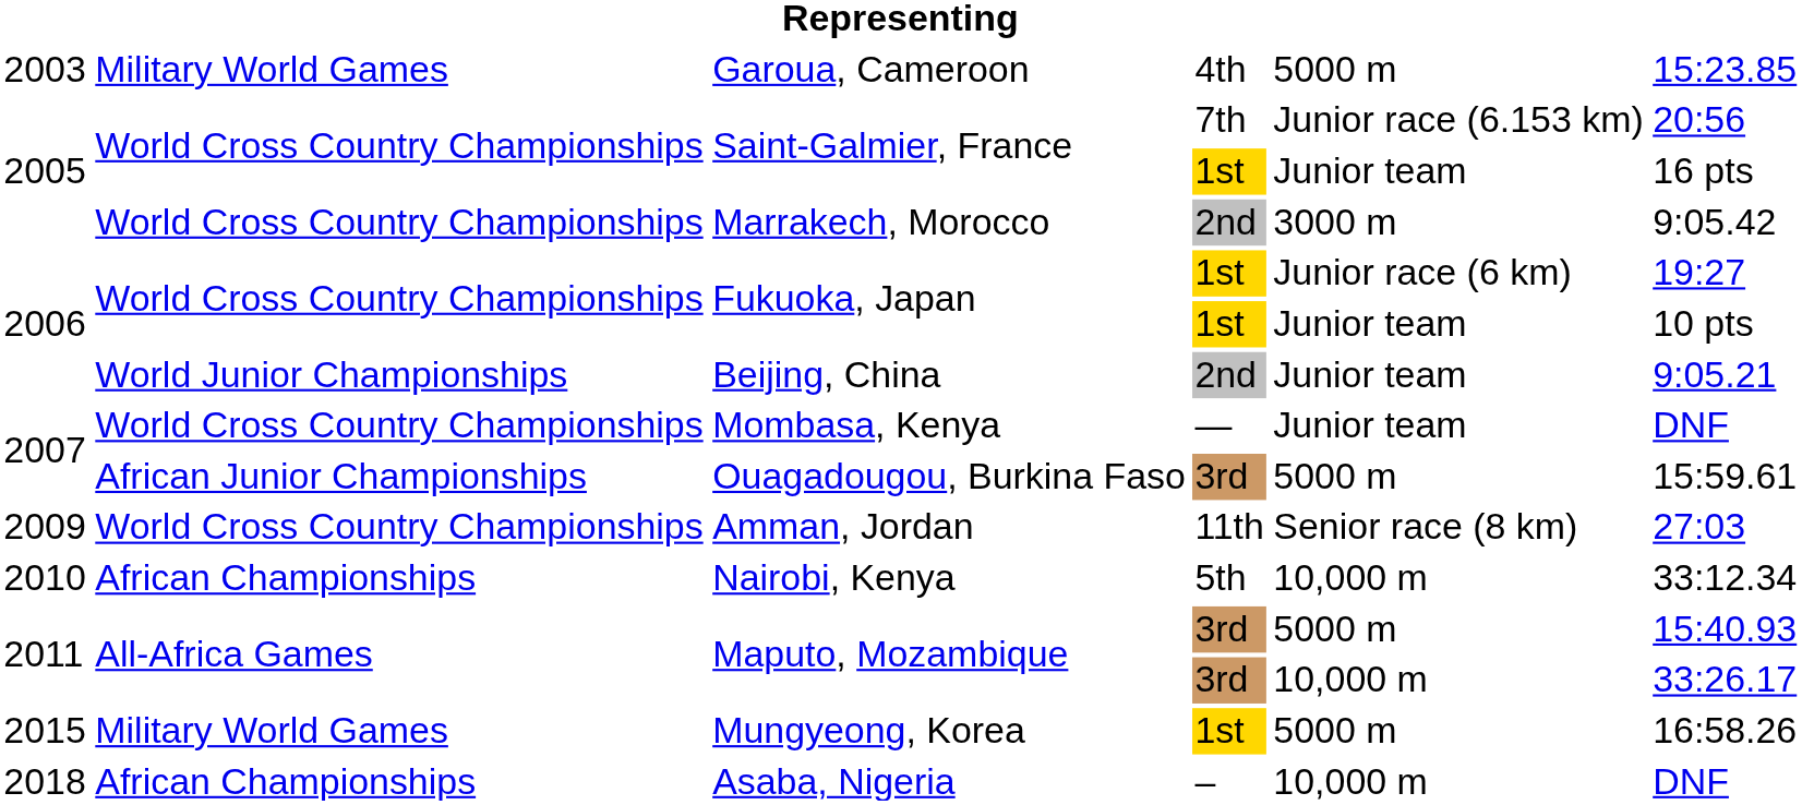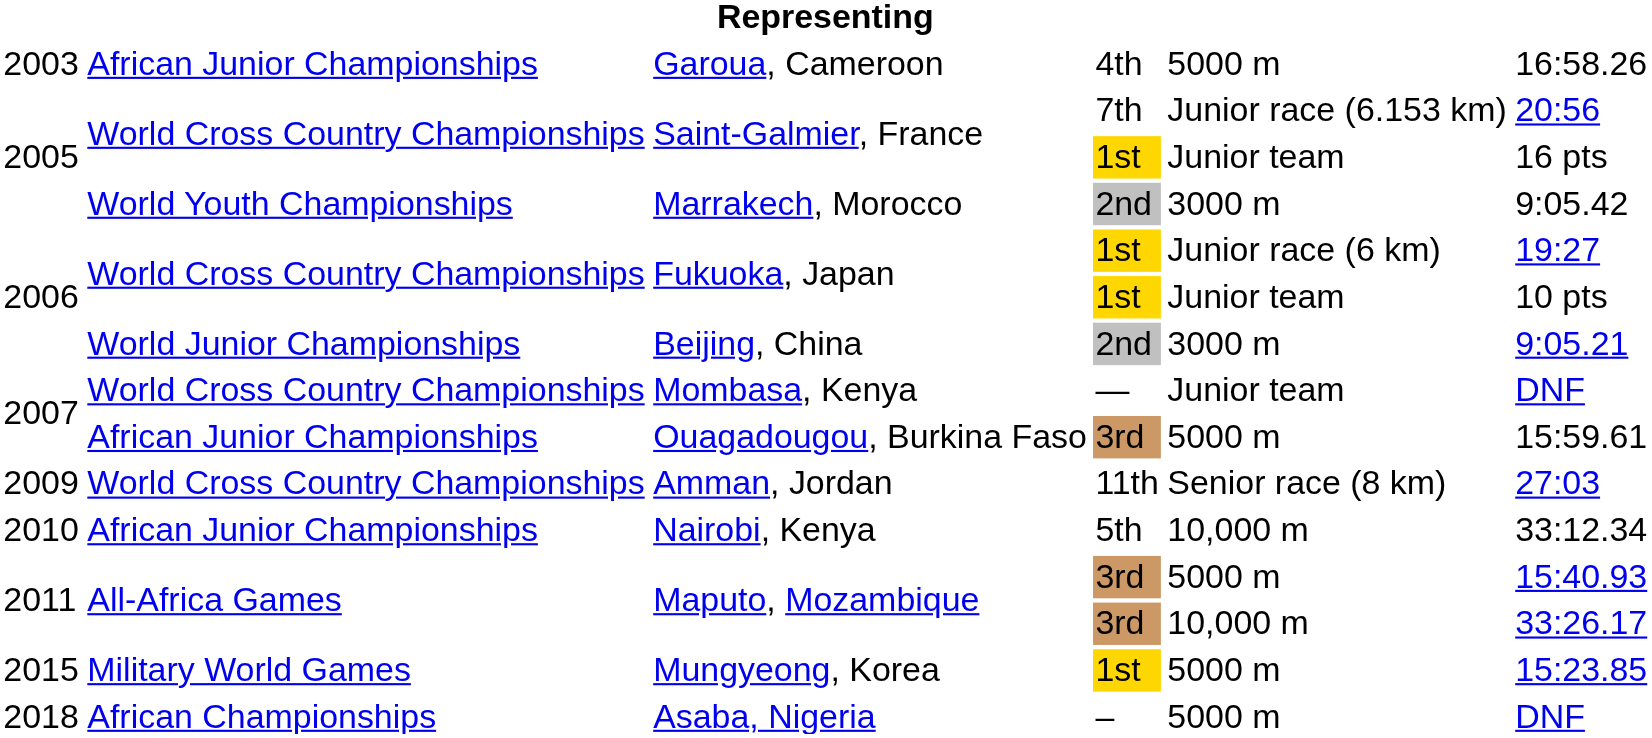 <table>
 <tr>
 <th colspan="6">Representing </th>
 </tr>
 <tr>
 <td>2003</td>
-<td><a href='#'>Military World Games</a></td>
+<td><a href='#'>African Junior Championships</a></td>
 <td><a href='#'>Garoua</a>, Cameroon</td>
 <td>4th</td>
 <td>5000 m</td>
-<td><a href='#'>15:23.85</a></td>
+<td>16:58.26</td>
 </tr>
 <tr>
 <td rowspan=3>2005</td>
 <td rowspan=2><a href='#'>World Cross Country Championships</a></td>
 <td rowspan=2><a href='#'>Saint-Galmier</a>, France</td>
 <td>7th</td>
 <td>Junior race (6.153 km)</td>
 <td><a href='#'>20:56</a></td>
 </tr>
 <tr>
 <td bgcolor=gold>1st</td>
 <td>Junior team</td>
 <td>16 pts</td>
 </tr>
 <tr>
-<td><a href='#'>World Cross Country Championships</a></td>
+<td><a href='#'>World Youth Championships</a></td>
 <td><a href='#'>Marrakech</a>, Morocco</td>
 <td bgcolor=silver>2nd</td>
 <td>3000 m</td>
 <td>9:05.42</td>
 </tr>
 <tr>
 <td rowspan=3>2006</td>
 <td rowspan=2><a href='#'>World Cross Country Championships</a></td>
 <td rowspan=2><a href='#'>Fukuoka</a>, Japan</td>
 <td bgcolor=gold>1st</td>
 <td>Junior race (6 km)</td>
 <td><a href='#'>19:27</a></td>
 </tr>
 <tr>
 <td bgcolor=gold>1st</td>
 <td>Junior team</td>
 <td>10 pts</td>
 </tr>
 <tr>
 <td><a href='#'>World Junior Championships</a></td>
 <td><a href='#'>Beijing</a>, China</td>
 <td bgcolor=silver>2nd</td>
-<td>Junior team</td>
+<td>3000 m</td>
 <td><a href='#'>9:05.21</a></td>
 </tr>
 <tr>
 <td rowspan=2>2007</td>
 <td><a href='#'>World Cross Country Championships</a></td>
 <td><a href='#'>Mombasa</a>, Kenya</td>
 <td>—</td>
 <td>Junior team</td>
 <td><a href='#'>DNF</a></td>
 </tr>
 <tr>
 <td><a href='#'>African Junior Championships</a></td>
 <td><a href='#'>Ouagadougou</a>, Burkina Faso</td>
 <td bgcolor=cc9966>3rd</td>
 <td>5000 m</td>
 <td>15:59.61</td>
 </tr>
 <tr>
 <td>2009</td>
 <td><a href='#'>World Cross Country Championships</a></td>
 <td><a href='#'>Amman</a>, Jordan</td>
 <td>11th</td>
 <td>Senior race (8 km)</td>
 <td><a href='#'>27:03</a></td>
 </tr>
 <tr>
 <td>2010</td>
-<td><a href='#'>African Championships</a></td>
+<td><a href='#'>African Junior Championships</a></td>
 <td><a href='#'>Nairobi</a>, Kenya</td>
 <td>5th</td>
 <td>10,000 m</td>
 <td>33:12.34</td>
 </tr>
 <tr>
 <td rowspan=2>2011</td>
 <td rowspan=2><a href='#'>All-Africa Games</a></td>
 <td rowspan=2><a href='#'>Maputo</a>, <a href='#'>Mozambique</a></td>
 <td bgcolor="cc9966">3rd</td>
 <td>5000 m</td>
 <td><a href='#'>15:40.93</a></td>
 </tr>
 <tr>
 <td bgcolor="cc9966">3rd</td>
 <td>10,000 m</td>
 <td><a href='#'>33:26.17</a></td>
 </tr>
 <tr>
 <td>2015</td>
 <td><a href='#'>Military World Games</a></td>
 <td><a href='#'>Mungyeong</a>, Korea</td>
 <td bgcolor=gold>1st</td>
 <td>5000 m</td>
-<td>16:58.26</td>
+<td><a href='#'>15:23.85</a></td>
 </tr>
 <tr>
 <td>2018</td>
 <td><a href='#'>African Championships</a></td>
 <td><a href='#'>Asaba, Nigeria</a></td>
 <td>–</td>
-<td>10,000 m</td>
+<td>5000 m</td>
 <td><a href='#'>DNF</a></td>
 </tr>
 </table>
